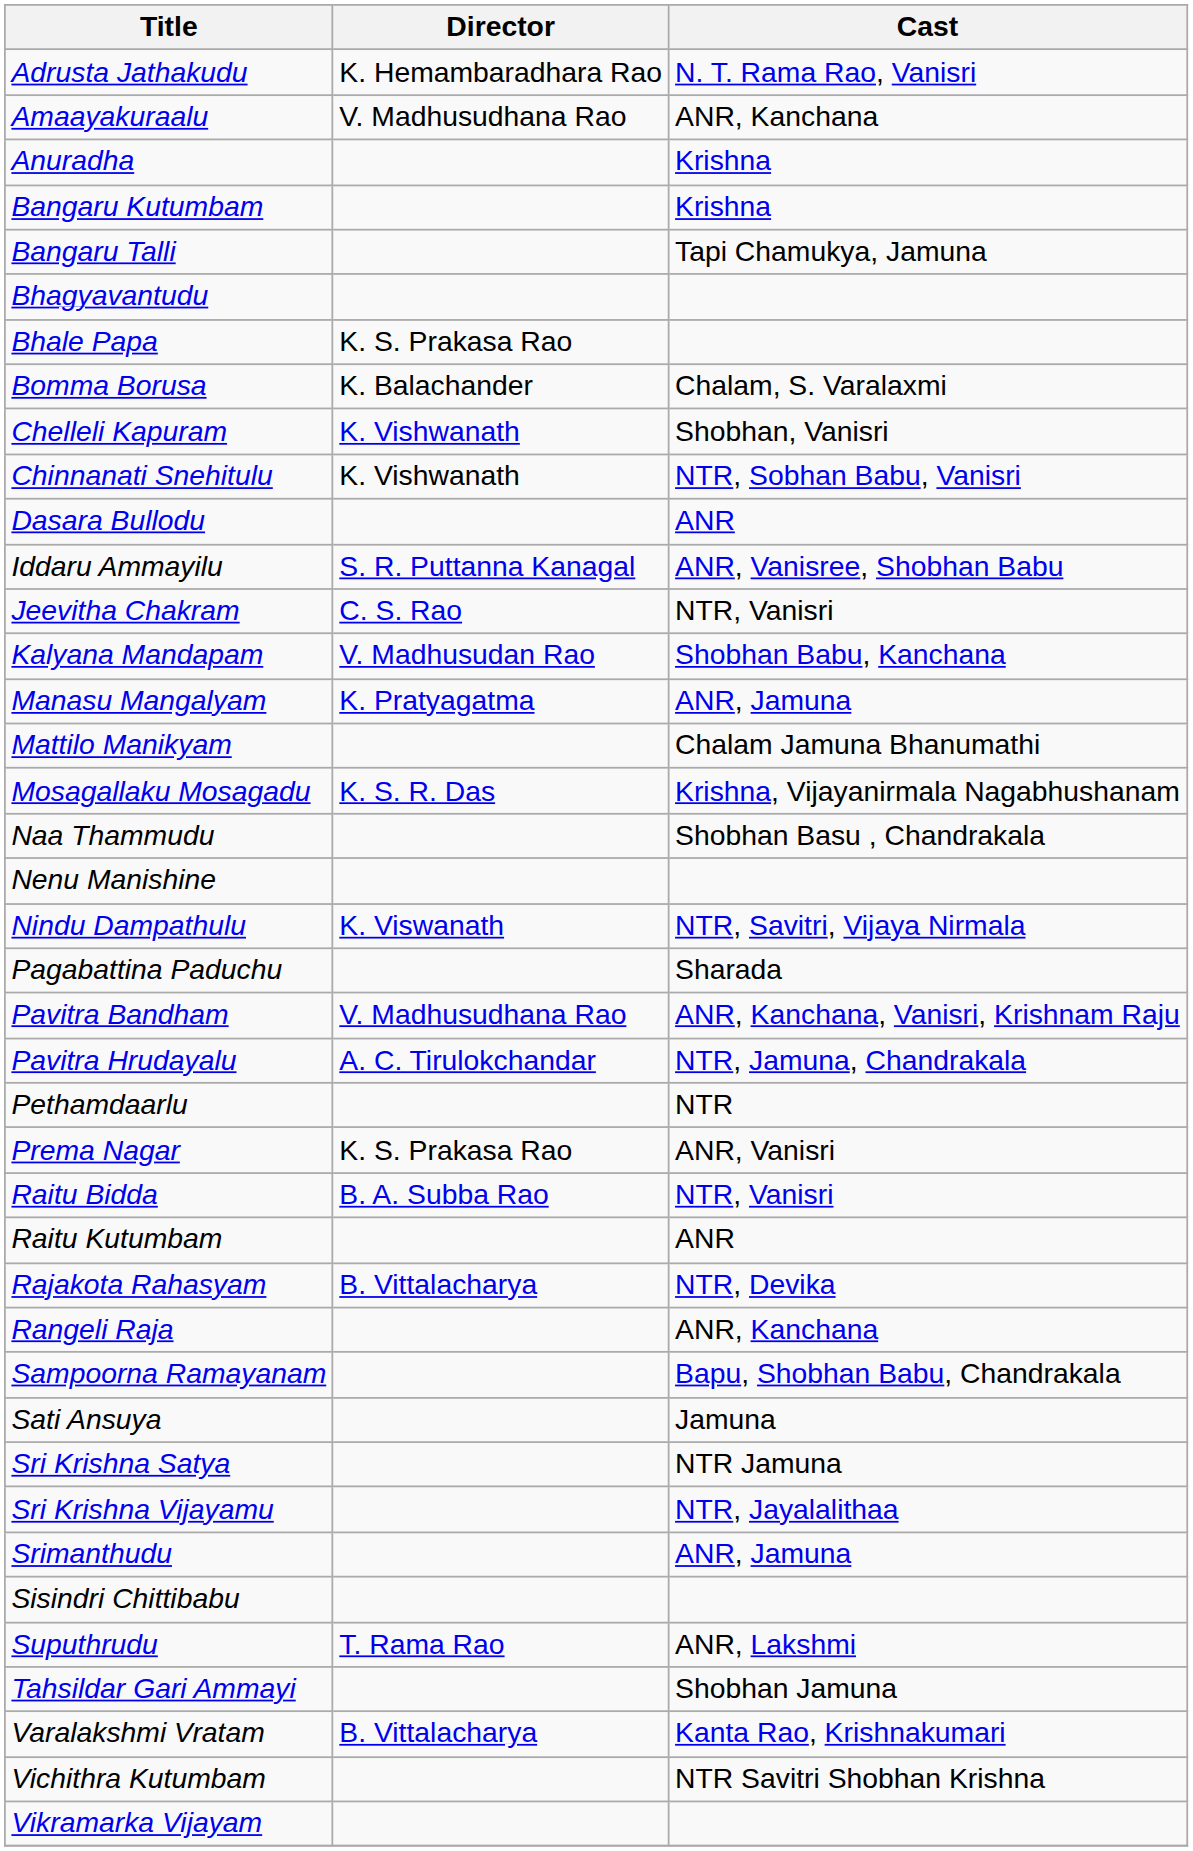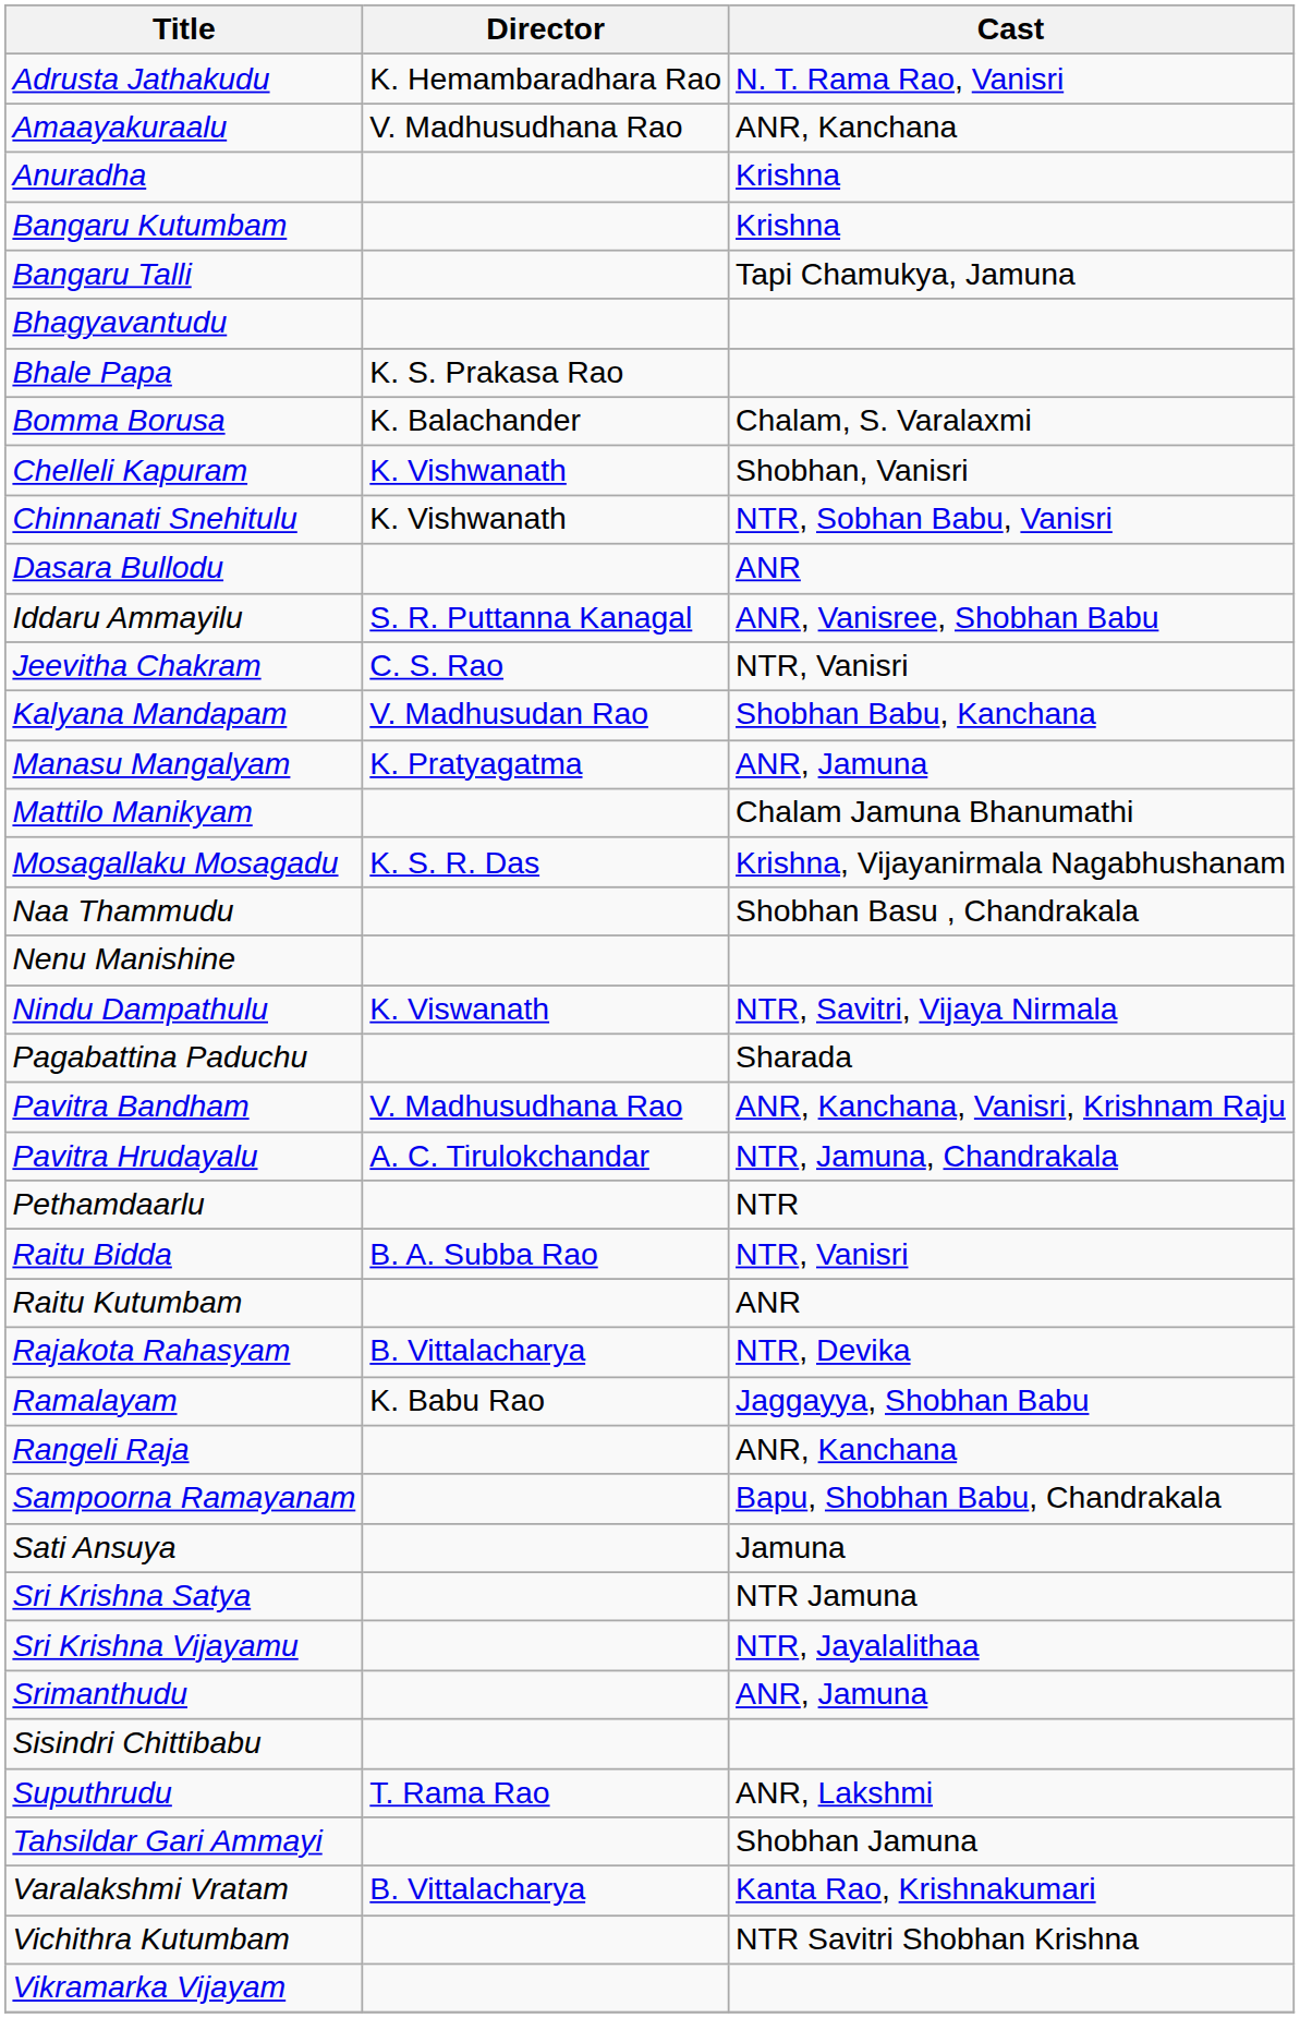 <table class="wikitable">
 <tr>
 <th>Title</th>
 <th>Director</th>
 <th>Cast</th>
 </tr>
 <tr>
 <td><em><a href='#'>Adrusta Jathakudu</a></em></td>
 <td>K. Hemambaradhara Rao</td>
 <td><a href='#'>N. T. Rama Rao</a>, <a href='#'>Vanisri</a></td>
 </tr>
 <tr>
 <td><em><a href='#'>Amaayakuraalu</a></em></td>
 <td>V. Madhusudhana Rao</td>
 <td>ANR, Kanchana</td>
 </tr>
 <tr>
 <td><em><a href='#'>Anuradha</a></em></td>
 <td></td>
 <td><a href='#'>Krishna</a></td>
 </tr>
 <tr>
 <td><em><a href='#'>Bangaru Kutumbam</a></em></td>
 <td></td>
 <td><a href='#'>Krishna</a></td>
 </tr>
 <tr>
 <td><em><a href='#'>Bangaru Talli</a></em></td>
 <td></td>
 <td>Tapi Chamukya, Jamuna</td>
 </tr>
 <tr>
 <td><em><a href='#'>Bhagyavantudu</a></em></td>
 <td></td>
 <td></td>
 </tr>
 <tr>
 <td><em><a href='#'>Bhale Papa</a></em></td>
 <td>K. S. Prakasa Rao</td>
 <td></td>
 </tr>
 <tr>
 <td><em><a href='#'>Bomma Borusa</a></em></td>
 <td>K. Balachander</td>
 <td>Chalam, S. Varalaxmi</td>
 </tr>
 <tr>
 <td><em><a href='#'>Chelleli Kapuram</a></em></td>
 <td><a href='#'>K. Vishwanath</a></td>
 <td>Shobhan, Vanisri</td>
 </tr>
 <tr>
 <td><em><a href='#'>Chinnanati Snehitulu</a></em></td>
 <td>K. Vishwanath</td>
 <td><a href='#'>NTR</a>, <a href='#'>Sobhan Babu</a>, <a href='#'>Vanisri</a></td>
 </tr>
 <tr>
 <td><em><a href='#'>Dasara Bullodu</a></em></td>
 <td></td>
 <td><a href='#'>ANR</a></td>
 </tr>
 <tr>
 <td><em>Iddaru Ammayilu</em></td>
 <td><a href='#'>S. R. Puttanna Kanagal</a></td>
 <td><a href='#'>ANR</a>, <a href='#'>Vanisree</a>, <a href='#'>Shobhan Babu</a></td>
 </tr>
 <tr>
 <td><em><a href='#'>Jeevitha Chakram</a></em></td>
 <td><a href='#'>C. S. Rao</a></td>
 <td>NTR, Vanisri</td>
 </tr>
 <tr>
 <td><em><a href='#'>Kalyana Mandapam</a> </em></td>
 <td><a href='#'>V. Madhusudan Rao</a></td>
 <td><a href='#'>Shobhan Babu</a>, <a href='#'>Kanchana</a></td>
 </tr>
 <tr>
 <td><em><a href='#'>Manasu Mangalyam</a></em></td>
 <td><a href='#'>K. Pratyagatma</a></td>
 <td><a href='#'>ANR</a>, <a href='#'>Jamuna</a></td>
 </tr>
 <tr>
 <td><em><a href='#'>Mattilo Manikyam</a></em></td>
 <td></td>
 <td>Chalam Jamuna Bhanumathi</td>
 </tr>
 <tr>
 <td><em><a href='#'>Mosagallaku Mosagadu</a> </em></td>
 <td><a href='#'>K. S. R. Das</a></td>
 <td><a href='#'>Krishna</a>, Vijayanirmala Nagabhushanam</td>
 </tr>
 <tr>
 <td><em>Naa Thammudu </em></td>
 <td></td>
 <td>Shobhan Basu , Chandrakala</td>
 </tr>
 <tr>
 <td><em>Nenu Manishine </em></td>
 <td></td>
 <td></td>
 </tr>
 <tr>
 <td><em><a href='#'>Nindu Dampathulu</a></em></td>
 <td><a href='#'>K. Viswanath</a></td>
 <td><a href='#'>NTR</a>, <a href='#'>Savitri</a>, <a href='#'>Vijaya Nirmala</a></td>
 </tr>
 <tr>
 <td><em>Pagabattina Paduchu</em></td>
 <td></td>
 <td>Sharada</td>
 </tr>
 <tr>
 <td><em><a href='#'>Pavitra Bandham</a></em></td>
 <td><a href='#'>V. Madhusudhana Rao</a></td>
 <td><a href='#'>ANR</a>, <a href='#'>Kanchana</a>, <a href='#'>Vanisri</a>, <a href='#'>Krishnam Raju</a></td>
 </tr>
 <tr>
 <td><em><a href='#'>Pavitra Hrudayalu</a></em></td>
 <td><a href='#'>A. C. Tirulokchandar</a></td>
 <td><a href='#'>NTR</a>, <a href='#'>Jamuna</a>, <a href='#'>Chandrakala</a></td>
 </tr>
 <tr>
 <td><em>Pethamdaarlu </em></td>
 <td></td>
 <td>NTR</td>
 </tr>
 <tr>
-<td><em><a href='#'>Prema Nagar</a></em></td>
-<td>K. S. Prakasa Rao</td>
-<td>ANR, Vanisri</td>
-</tr>
-<tr>
 <td><em><a href='#'>Raitu Bidda</a></em></td>
 <td><a href='#'>B. A. Subba Rao</a></td>
 <td><a href='#'>NTR</a>, <a href='#'>Vanisri</a></td>
 </tr>
 <tr>
 <td><em>Raitu Kutumbam </em></td>
 <td></td>
 <td>ANR</td>
 </tr>
 <tr>
 <td><em><a href='#'>Rajakota Rahasyam</a></em></td>
 <td><a href='#'>B. Vittalacharya</a></td>
 <td><a href='#'>NTR</a>, <a href='#'>Devika</a></td>
+</tr>
+<tr>
+<td><em><a href='#'>Ramalayam</a></em></td>
+<td>K. Babu Rao</td>
+<td><a href='#'>Jaggayya</a>, <a href='#'>Shobhan Babu</a></td>
 </tr>
 <tr>
 <td><em><a href='#'>Rangeli Raja</a></em></td>
 <td></td>
 <td>ANR, <a href='#'>Kanchana</a></td>
 </tr>
 <tr>
 <td><em><a href='#'>Sampoorna Ramayanam</a></em></td>
 <td></td>
 <td><a href='#'>Bapu</a>, <a href='#'>Shobhan Babu</a>, Chandrakala</td>
 </tr>
 <tr>
 <td><em>Sati Ansuya </em></td>
 <td></td>
 <td>Jamuna</td>
 </tr>
 <tr>
 <td><em><a href='#'>Sri Krishna Satya</a></em></td>
 <td></td>
 <td>NTR Jamuna</td>
 </tr>
 <tr>
 <td><em><a href='#'>Sri Krishna Vijayamu</a></em></td>
 <td></td>
 <td><a href='#'>NTR</a>, <a href='#'>Jayalalithaa</a></td>
 </tr>
 <tr>
 <td><em><a href='#'>Srimanthudu</a></em></td>
 <td></td>
 <td><a href='#'>ANR</a>, <a href='#'>Jamuna</a></td>
 </tr>
 <tr>
 <td><em>Sisindri Chittibabu</em></td>
 <td></td>
 <td></td>
 </tr>
 <tr>
 <td><em><a href='#'>Suputhrudu</a></em></td>
 <td><a href='#'>T. Rama Rao</a></td>
 <td>ANR, <a href='#'>Lakshmi</a></td>
 </tr>
 <tr>
 <td><em><a href='#'>Tahsildar Gari Ammayi</a></em></td>
 <td></td>
 <td>Shobhan Jamuna</td>
 </tr>
 <tr>
 <td><em>Varalakshmi Vratam</em></td>
 <td><a href='#'>B. Vittalacharya</a></td>
 <td><a href='#'>Kanta Rao</a>, <a href='#'>Krishnakumari</a></td>
 </tr>
 <tr>
 <td><em>Vichithra Kutumbam</em></td>
 <td></td>
 <td>NTR Savitri Shobhan Krishna</td>
 </tr>
 <tr>
 <td><em><a href='#'>Vikramarka Vijayam</a></em></td>
 <td></td>
 <td></td>
 </tr>
 <tr>
 </tr>
 </table>
